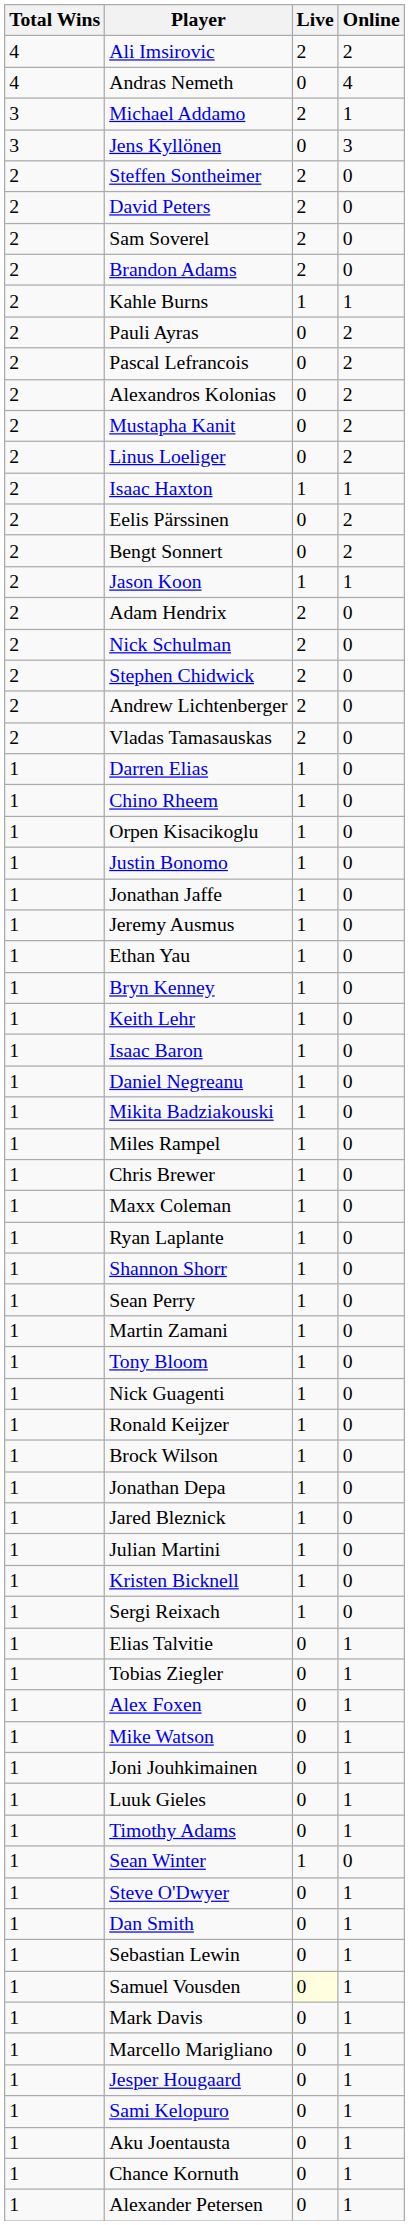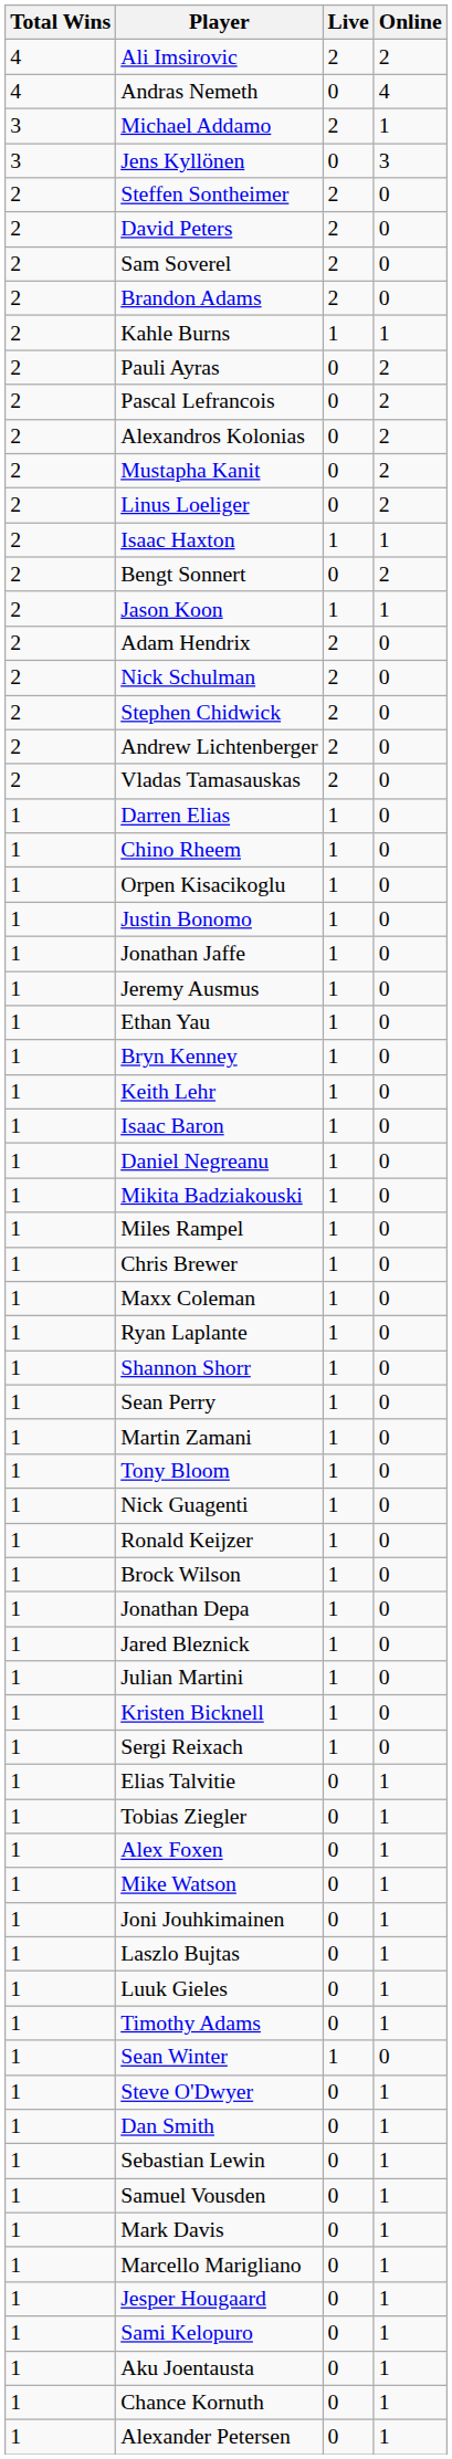 <table class="wikitable sortable">
 <tr>
 <th>Total Wins</th>
 <th>Player</th>
 <th>Live</th>
 <th>Online</th>
 </tr>
 <tr>
 <td>4</td>
 <td> <a href='#'>Ali Imsirovic</a></td>
 <td>2</td>
 <td>2</td>
 </tr>
 <tr>
 <td>4</td>
 <td> Andras Nemeth</td>
 <td>0</td>
 <td>4</td>
 </tr>
 <tr>
 <td>3</td>
 <td> <a href='#'>Michael Addamo</a></td>
 <td>2</td>
 <td>1</td>
 </tr>
 <tr>
 <td>3</td>
 <td> <a href='#'>Jens Kyllönen</a></td>
 <td>0</td>
 <td>3</td>
 </tr>
 <tr a>
 <td>2</td>
 <td> <a href='#'>Steffen Sontheimer</a></td>
 <td>2</td>
 <td>0</td>
 </tr>
 <tr>
 <td>2</td>
 <td> <a href='#'>David Peters</a></td>
 <td>2</td>
 <td>0</td>
 </tr>
 <tr>
 <td>2</td>
 <td> Sam Soverel</td>
 <td>2</td>
 <td>0</td>
 </tr>
 <tr>
 <td>2</td>
 <td> <a href='#'>Brandon Adams</a></td>
 <td>2</td>
 <td>0</td>
 </tr>
 <tr>
 <td>2</td>
 <td> Kahle Burns</td>
 <td>1</td>
 <td>1</td>
 </tr>
 <tr>
 <td>2</td>
 <td> Pauli Ayras</td>
 <td>0</td>
 <td>2</td>
 </tr>
 <tr>
 <td>2</td>
 <td> Pascal Lefrancois</td>
 <td>0</td>
 <td>2</td>
 </tr>
 <tr>
 <td>2</td>
 <td> Alexandros Kolonias</td>
 <td>0</td>
 <td>2</td>
 </tr>
 <tr>
 <td>2</td>
 <td> <a href='#'>Mustapha Kanit</a></td>
 <td>0</td>
 <td>2</td>
 </tr>
 <tr>
 <td>2</td>
 <td> <a href='#'>Linus Loeliger</a></td>
 <td>0</td>
 <td>2</td>
 </tr>
 <tr>
 <td>2</td>
 <td> <a href='#'>Isaac Haxton</a></td>
 <td>1</td>
 <td>1</td>
-</tr>
-<tr>
-<td>2</td>
-<td> Eelis Pärssinen</td>
-<td>0</td>
-<td>2</td>
 </tr>
 <tr>
 <td>2</td>
 <td> Bengt Sonnert</td>
 <td>0</td>
 <td>2</td>
 </tr>
 <tr>
 <td>2</td>
 <td> <a href='#'>Jason Koon</a></td>
 <td>1</td>
 <td>1</td>
 </tr>
 <tr>
 <td>2</td>
 <td> Adam Hendrix</td>
 <td>2</td>
 <td>0</td>
 </tr>
 <tr>
 <td>2</td>
 <td> <a href='#'>Nick Schulman</a></td>
 <td>2</td>
 <td>0</td>
 </tr>
 <tr>
 <td>2</td>
 <td> <a href='#'>Stephen Chidwick</a></td>
 <td>2</td>
 <td>0</td>
 </tr>
 <tr>
 <td>2</td>
 <td> Andrew Lichtenberger</td>
 <td>2</td>
 <td>0</td>
 </tr>
 <tr>
 <td>2</td>
 <td> Vladas Tamasauskas</td>
 <td>2</td>
 <td>0</td>
 </tr>
 <tr>
 <td>1</td>
 <td> <a href='#'>Darren Elias</a></td>
 <td>1</td>
 <td>0</td>
 </tr>
 <tr>
 <td>1</td>
 <td> <a href='#'>Chino Rheem</a></td>
 <td>1</td>
 <td>0</td>
 </tr>
 <tr>
 <td>1</td>
 <td> Orpen Kisacikoglu</td>
 <td>1</td>
 <td>0</td>
 </tr>
 <tr>
 <td>1</td>
 <td> <a href='#'>Justin Bonomo</a></td>
 <td>1</td>
 <td>0</td>
 </tr>
 <tr>
 <td>1</td>
 <td> Jonathan Jaffe</td>
 <td>1</td>
 <td>0</td>
 </tr>
 <tr>
 <td>1</td>
 <td> Jeremy Ausmus</td>
 <td>1</td>
 <td>0</td>
 </tr>
 <tr>
 <td>1</td>
 <td> Ethan Yau</td>
 <td>1</td>
 <td>0</td>
 </tr>
 <tr>
 <td>1</td>
 <td> <a href='#'>Bryn Kenney</a></td>
 <td>1</td>
 <td>0</td>
 </tr>
 <tr>
 <td>1</td>
 <td> <a href='#'>Keith Lehr</a></td>
 <td>1</td>
 <td>0</td>
 </tr>
 <tr>
 <td>1</td>
 <td> <a href='#'>Isaac Baron</a></td>
 <td>1</td>
 <td>0</td>
 </tr>
 <tr>
 <td>1</td>
 <td> <a href='#'>Daniel Negreanu</a></td>
 <td>1</td>
 <td>0</td>
 </tr>
 <tr>
 <td>1</td>
 <td> <a href='#'>Mikita Badziakouski</a></td>
 <td>1</td>
 <td>0</td>
 </tr>
 <tr>
 <td>1</td>
 <td> Miles Rampel</td>
 <td>1</td>
 <td>0</td>
 </tr>
 <tr>
 <td>1</td>
 <td> Chris Brewer</td>
 <td>1</td>
 <td>0</td>
 </tr>
 <tr>
 <td>1</td>
 <td> Maxx Coleman</td>
 <td>1</td>
 <td>0</td>
 </tr>
 <tr>
 <td>1</td>
 <td> Ryan Laplante</td>
 <td>1</td>
 <td>0</td>
 </tr>
 <tr>
 <td>1</td>
 <td> <a href='#'>Shannon Shorr</a></td>
 <td>1</td>
 <td>0</td>
 </tr>
 <tr>
 <td>1</td>
 <td> Sean Perry</td>
 <td>1</td>
 <td>0</td>
 </tr>
 <tr>
 <td>1</td>
 <td> Martin Zamani</td>
 <td>1</td>
 <td>0</td>
 </tr>
 <tr>
 <td>1</td>
 <td> <a href='#'>Tony Bloom</a></td>
 <td>1</td>
 <td>0</td>
 </tr>
 <tr>
 <td>1</td>
 <td> Nick Guagenti</td>
 <td>1</td>
 <td>0</td>
 </tr>
 <tr>
 <td>1</td>
 <td> Ronald Keijzer</td>
 <td>1</td>
 <td>0</td>
 </tr>
 <tr>
 <td>1</td>
 <td> Brock Wilson</td>
 <td>1</td>
 <td>0</td>
 </tr>
 <tr>
 <td>1</td>
 <td> Jonathan Depa</td>
 <td>1</td>
 <td>0</td>
 </tr>
 <tr>
 <td>1</td>
 <td> Jared Bleznick</td>
 <td>1</td>
 <td>0</td>
 </tr>
 <tr>
 <td>1</td>
 <td> Julian Martini</td>
 <td>1</td>
 <td>0</td>
 </tr>
 <tr>
 <td>1</td>
 <td> <a href='#'>Kristen Bicknell</a></td>
 <td>1</td>
 <td>0</td>
 </tr>
 <tr>
 <td>1</td>
 <td> Sergi Reixach</td>
 <td>1</td>
 <td>0</td>
 </tr>
 <tr>
 <td>1</td>
 <td> Elias Talvitie</td>
 <td>0</td>
 <td>1</td>
 </tr>
 <tr>
 <td>1</td>
 <td> Tobias Ziegler</td>
 <td>0</td>
 <td>1</td>
 </tr>
 <tr>
 <td>1</td>
 <td> <a href='#'>Alex Foxen</a></td>
 <td>0</td>
 <td>1</td>
 </tr>
 <tr>
 <td>1</td>
 <td> <a href='#'>Mike Watson</a></td>
 <td>0</td>
 <td>1</td>
 </tr>
 <tr>
 <td>1</td>
 <td> Joni Jouhkimainen</td>
 <td>0</td>
 <td>1</td>
 </tr>
 <tr>
 <td>1</td>
+<td> Laszlo Bujtas</td>
+<td>0</td>
+<td>1</td>
+</tr>
+<tr>
+<td>1</td>
 <td> Luuk Gieles</td>
 <td>0</td>
 <td>1</td>
 </tr>
 <tr>
 <td>1</td>
 <td> <a href='#'>Timothy Adams</a></td>
 <td>0</td>
 <td>1</td>
 </tr>
 <tr>
 <td>1</td>
 <td> <a href='#'>Sean Winter</a></td>
 <td>1</td>
 <td>0</td>
 </tr>
 <tr>
 <td>1</td>
 <td> <a href='#'>Steve O'Dwyer</a></td>
 <td>0</td>
 <td>1</td>
 </tr>
 <tr>
 <td>1</td>
 <td> <a href='#'>Dan Smith</a></td>
 <td>0</td>
 <td>1</td>
 </tr>
 <tr>
 <td>1</td>
 <td> Sebastian Lewin</td>
 <td>0</td>
 <td>1</td>
 </tr>
 <tr>
 <td>1</td>
 <td> Samuel Vousden</td>
-<td style="background: lightyellow;">0</td>
+<td>0</td>
 <td>1</td>
 </tr>
 <tr>
 <td>1</td>
 <td> Mark Davis</td>
 <td>0</td>
 <td>1</td>
 </tr>
 <tr>
 <td>1</td>
 <td> Marcello Marigliano</td>
 <td>0</td>
 <td>1</td>
 </tr>
 <tr>
 <td>1</td>
 <td> <a href='#'>Jesper Hougaard</a></td>
 <td>0</td>
 <td>1</td>
 </tr>
 <tr>
 <td>1</td>
 <td> <a href='#'>Sami Kelopuro</a></td>
 <td>0</td>
 <td>1</td>
 </tr>
 <tr>
 <td>1</td>
 <td> Aku Joentausta</td>
 <td>0</td>
 <td>1</td>
 </tr>
 <tr>
 <td>1</td>
 <td> Chance Kornuth</td>
 <td>0</td>
 <td>1</td>
 </tr>
 <tr>
 <td>1</td>
 <td> Alexander Petersen</td>
 <td>0</td>
 <td>1</td>
 </tr>
 </table>
